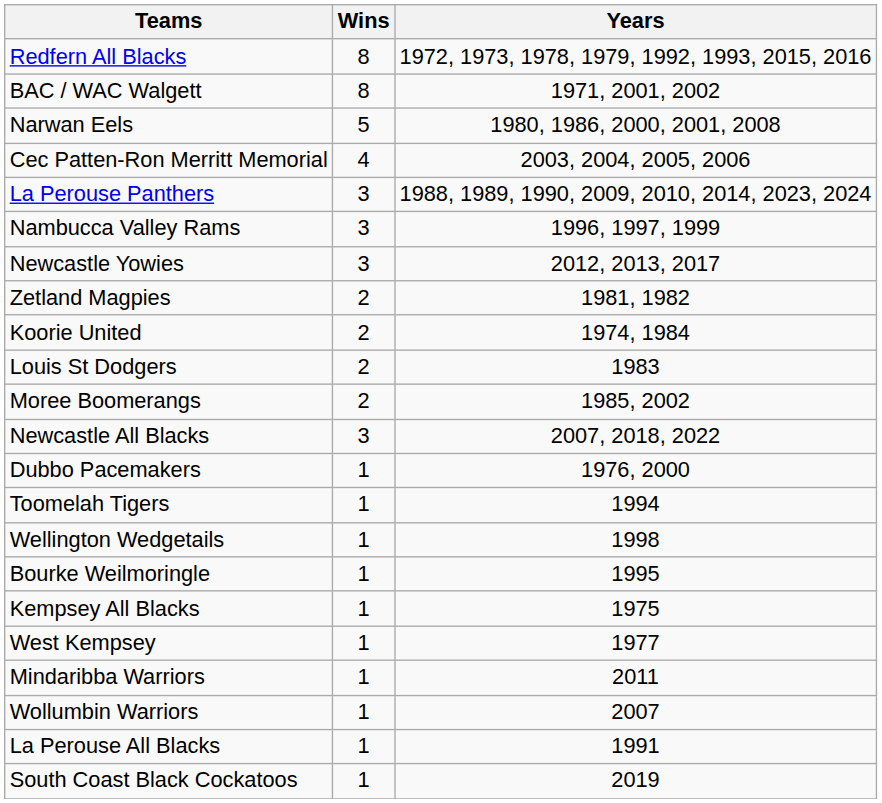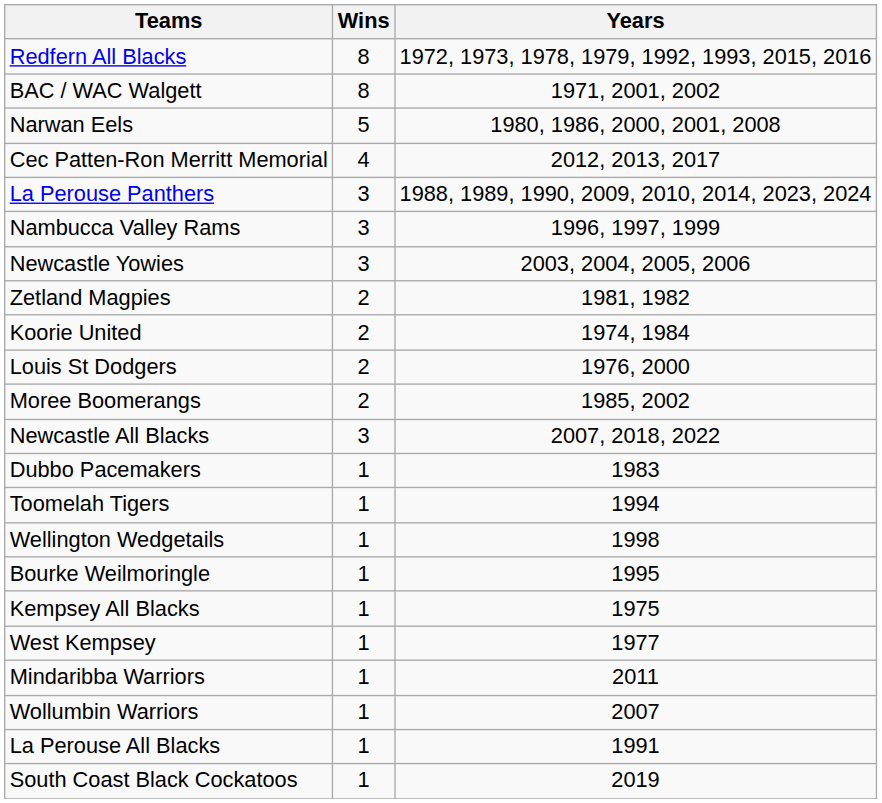 <table class="wikitable sortable" style ="text-align: center">
 <tr>
 <th>Teams</th>
 <th>Wins</th>
 <th>Years</th>
 </tr>
 <tr>
 <td style="text-align:left;"><a href='#'>Redfern All Blacks</a></td>
 <td>8</td>
 <td>1972, 1973, 1978, 1979, 1992, 1993, 2015, 2016</td>
 </tr>
 <tr>
 <td style="text-align:left;">BAC / WAC Walgett</td>
 <td>8</td>
 <td>1971, 2001, 2002</td>
 </tr>
 <tr>
 <td style="text-align:left;">Narwan Eels</td>
 <td>5</td>
 <td>1980, 1986, 2000, 2001, 2008</td>
 </tr>
 <tr>
 <td style="text-align:left;">Cec Patten-Ron Merritt Memorial</td>
 <td>4</td>
-<td>2003, 2004, 2005, 2006</td>
+<td>2012, 2013, 2017</td>
 </tr>
 <tr>
 <td style="text-align:left;"><a href='#'>La Perouse Panthers</a></td>
 <td>3</td>
 <td>1988, 1989, 1990, 2009, 2010, 2014, 2023, 2024</td>
 </tr>
 <tr>
 <td style="text-align:left;">Nambucca Valley Rams</td>
 <td>3</td>
 <td>1996, 1997, 1999</td>
 </tr>
 <tr>
 <td style="text-align:left;">Newcastle Yowies</td>
 <td>3</td>
-<td>2012, 2013, 2017</td>
+<td>2003, 2004, 2005, 2006</td>
 </tr>
 <tr>
 <td style="text-align:left;">Zetland Magpies</td>
 <td>2</td>
 <td>1981, 1982</td>
 </tr>
 <tr>
 <td style="text-align:left;">Koorie United</td>
 <td>2</td>
 <td>1974, 1984</td>
 </tr>
 <tr>
 <td style="text-align:left;">Louis St Dodgers</td>
 <td>2</td>
-<td>1983</td>
+<td>1976, 2000</td>
 </tr>
 <tr>
 <td style="text-align:left;">Moree Boomerangs</td>
 <td>2</td>
 <td>1985, 2002</td>
 </tr>
 <tr>
 <td style="text-align:left;">Newcastle All Blacks</td>
 <td>3</td>
 <td>2007, 2018, 2022</td>
 </tr>
 <tr>
 <td style="text-align:left;">Dubbo Pacemakers</td>
 <td>1</td>
-<td>1976, 2000</td>
+<td>1983</td>
 </tr>
 <tr>
 <td style="text-align:left;">Toomelah Tigers</td>
 <td>1</td>
 <td>1994</td>
 </tr>
 <tr>
 <td style="text-align:left;">Wellington Wedgetails</td>
 <td>1</td>
 <td>1998</td>
 </tr>
 <tr>
 <td style="text-align:left;">Bourke Weilmoringle</td>
 <td>1</td>
 <td>1995</td>
 </tr>
 <tr>
 <td style="text-align:left;">Kempsey All Blacks</td>
 <td>1</td>
 <td>1975</td>
 </tr>
 <tr>
 <td style="text-align:left;">West Kempsey</td>
 <td>1</td>
 <td>1977</td>
 </tr>
 <tr>
 <td style="text-align:left;">Mindaribba Warriors</td>
 <td>1</td>
 <td>2011</td>
 </tr>
 <tr>
 <td style="text-align:left;">Wollumbin Warriors</td>
 <td>1</td>
 <td>2007</td>
 </tr>
 <tr>
 <td style="text-align:left;">La Perouse All Blacks</td>
 <td>1</td>
 <td>1991</td>
 </tr>
 <tr>
 <td style="text-align:left;">South Coast Black Cockatoos</td>
 <td>1</td>
 <td>2019</td>
 </tr>
 </table>
